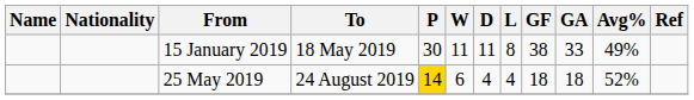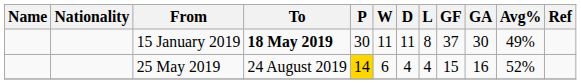 <table class="wikitable sortable">
 <tr>
 <th>Name</th>
 <th>Nationality</th>
 <th>From</th>
 <th class="unsortable">To</th>
 <th>P</th>
 <th>W</th>
 <th>D</th>
 <th>L</th>
 <th>GF</th>
 <th>GA</th>
 <th>Avg%</th>
 <th>Ref</th>
 </tr>
 <tr>
 <td align=left></td>
 <td></td>
 <td align=left>15 January 2019</td>
-<td align=left>18 May 2019</td>
+<td align=left><strong>18 May 2019</strong></td>
 <td align=center>30</td>
 <td align=center>11</td>
 <td align=center>11</td>
 <td align=center>8</td>
-<td align=center>38</td>
-<td align=center>33</td>
+<td align=center>37</td>
+<td align=center>30</td>
 <td align=center>49%</td>
 <td align=center></td>
 </tr>
 <tr>
 <td align=left></td>
 <td></td>
 <td align=left>25 May 2019</td>
 <td align=left>24 August 2019</td>
 <td align=center style="background: gold;">14</td>
 <td align=center>6</td>
 <td align=center>4</td>
 <td align=center>4</td>
-<td align=center>18</td>
-<td align=center>18</td>
+<td align=center>15</td>
+<td align=center>16</td>
 <td align=center>52%</td>
 <td align=center></td>
 </tr>
 <tr>
 </tr>
 </table>
